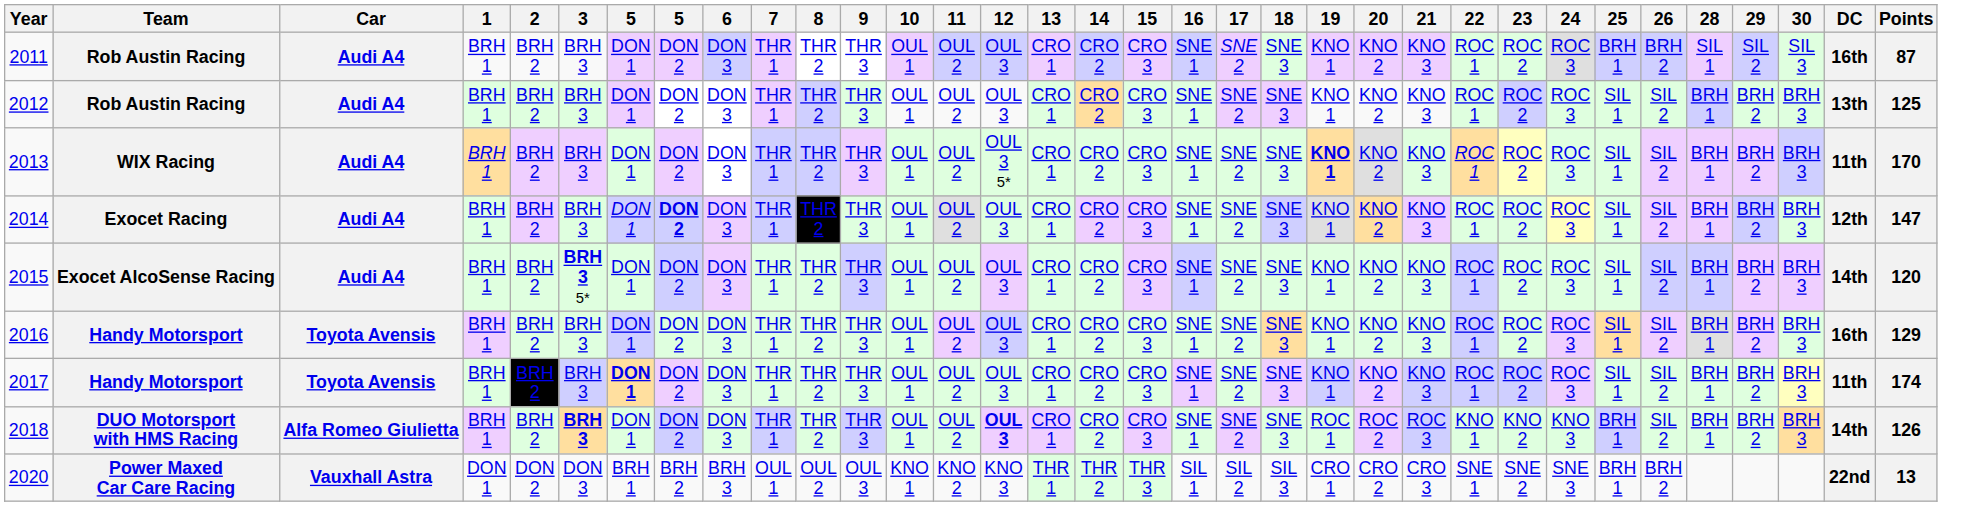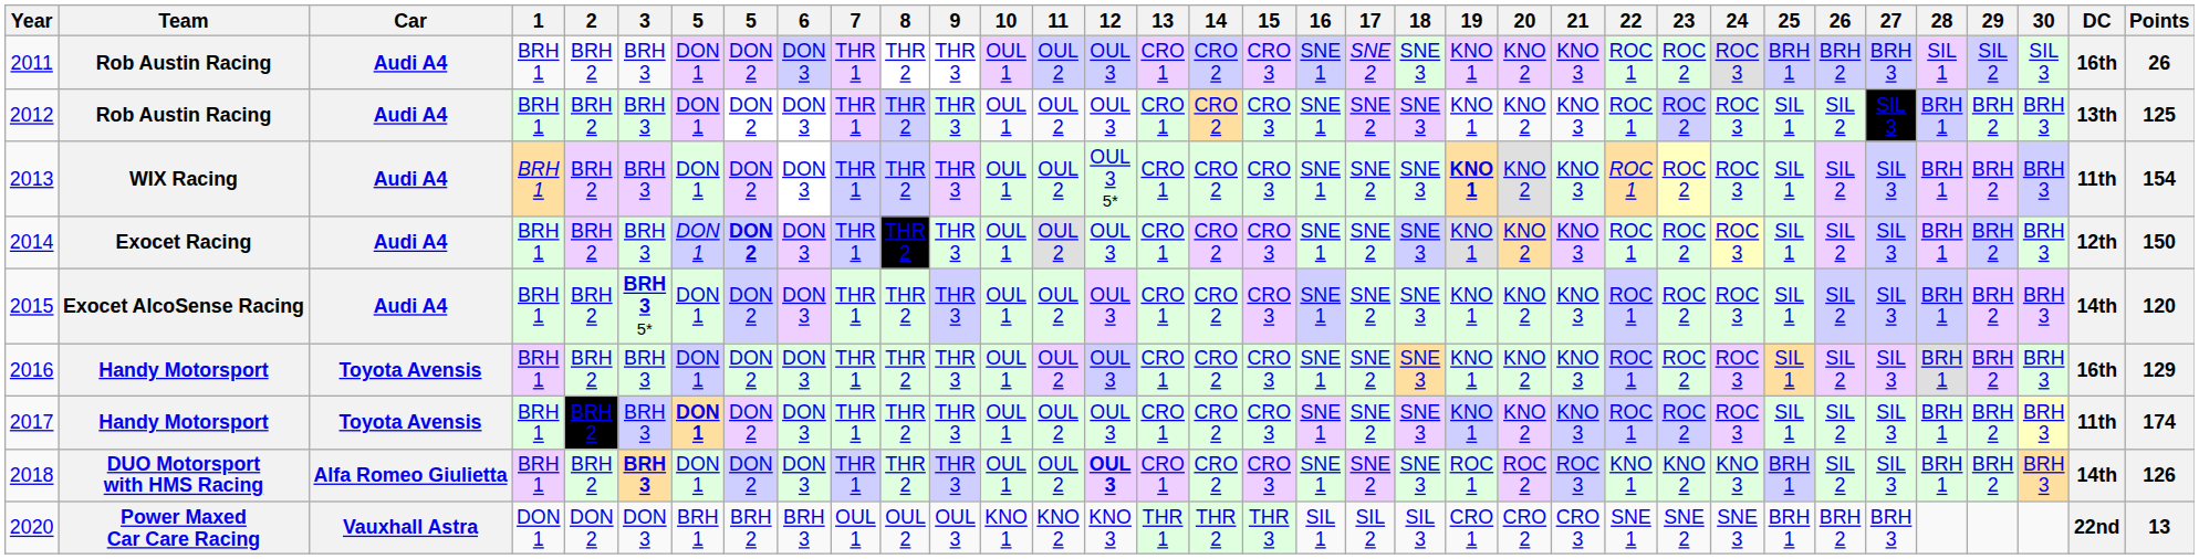 <table class="wikitable" style="text-align:center; font-size:85%">
 <tr>
 <th>Year</th>
 <th>Team</th>
 <th>Car</th>
 <th>1</th>
 <th>2</th>
 <th>3</th>
 <th>5</th>
 <th>5</th>
 <th>6</th>
 <th>7</th>
 <th>8</th>
 <th>9</th>
 <th>10</th>
 <th>11</th>
 <th>12</th>
 <th>13</th>
 <th>14</th>
 <th>15</th>
 <th>16</th>
 <th>17</th>
 <th>18</th>
 <th>19</th>
 <th>20</th>
 <th>21</th>
 <th>22</th>
 <th>23</th>
 <th>24</th>
 <th>25</th>
 <th>26</th>
+<th>27</th>
 <th>28</th>
 <th>29</th>
 <th>30</th>
 <th>DC</th>
 <th>Points</th>
 </tr>
 <tr>
 <td><a href='#'>2011</a></td>
 <th nowrap>Rob Austin Racing</th>
 <th nowrap><a href='#'>Audi A4</a></th>
 <td><a href='#'>BRH<br>1</a></td>
 <td><a href='#'>BRH<br>2</a></td>
 <td><a href='#'>BRH<br>3</a></td>
 <td style="background:#EFCFFF;"><a href='#'>DON<br>1</a><br></td>
 <td style="background:#EFCFFF;"><a href='#'>DON<br>2</a><br></td>
 <td style="background:#CFCFFF;"><a href='#'>DON<br>3</a><br></td>
 <td style="background:#EFCFFF;"><a href='#'>THR<br>1</a><br></td>
 <td style="background:#FFFFFF;"><a href='#'>THR<br>2</a><br></td>
 <td style="background:#FFFFFF;"><a href='#'>THR<br>3</a><br></td>
 <td style="background:#EFCFFF;"><a href='#'>OUL<br>1</a><br></td>
 <td style="background:#CFCFFF;"><a href='#'>OUL<br>2</a><br></td>
 <td style="background:#CFCFFF;"><a href='#'>OUL<br>3</a><br></td>
 <td style="background:#EFCFFF;"><a href='#'>CRO<br>1</a><br></td>
 <td style="background:#CFCFFF;"><a href='#'>CRO<br>2</a><br></td>
 <td style="background:#EFCFFF;"><a href='#'>CRO<br>3</a><br></td>
 <td style="background:#CFCFFF;"><a href='#'>SNE<br>1</a><br></td>
 <td style="background:#EFCFFF;"><em><a href='#'>SNE<br>2</a></em><br></td>
 <td style="background:#DFFFDF;"><a href='#'>SNE<br>3</a><br></td>
 <td style="background:#EFCFFF;"><a href='#'>KNO<br>1</a><br></td>
 <td style="background:#EFCFFF;"><a href='#'>KNO<br>2</a><br></td>
 <td style="background:#EFCFFF;"><a href='#'>KNO<br>3</a><br></td>
 <td style="background:#DFFFDF;"><a href='#'>ROC<br>1</a><br></td>
 <td style="background:#DFFFDF;"><a href='#'>ROC<br>2</a><br></td>
 <td style="background:#DFDFDF;"><a href='#'>ROC<br>3</a><br></td>
 <td style="background:#CFCFFF;"><a href='#'>BRH<br>1</a><br></td>
 <td style="background:#CFCFFF;"><a href='#'>BRH<br>2</a><br></td>
+<td style="background:#CFCFFF;"><a href='#'>BRH<br>3</a><br></td>
 <td style="background:#EFCFFF;"><a href='#'>SIL<br>1</a><br></td>
 <td style="background:#CFCFFF;"><a href='#'>SIL<br>2</a><br></td>
 <td style="background:#DFFFDF;"><a href='#'>SIL<br>3</a><br></td>
 <th>16th</th>
-<th>87</th>
+<th>26</th>
 </tr>
 <tr>
 <td><a href='#'>2012</a></td>
 <th nowrap>Rob Austin Racing</th>
 <th nowrap><a href='#'>Audi A4</a></th>
 <td style="background:#DFFFDF;"><a href='#'>BRH<br>1</a><br></td>
 <td style="background:#DFFFDF;"><a href='#'>BRH<br>2</a><br></td>
 <td style="background:#DFFFDF;"><a href='#'>BRH<br>3</a><br></td>
 <td style="background:#EFCFFF;"><a href='#'>DON<br>1</a><br></td>
 <td style="background:#FFFFFF;"><a href='#'>DON<br>2</a><br></td>
 <td style="background:#FFFFFF;"><a href='#'>DON<br>3</a><br></td>
 <td style="background:#EFCFFF;"><a href='#'>THR<br>1</a><br></td>
 <td style="background:#CFCFFF;"><a href='#'>THR<br>2</a><br></td>
 <td style="background:#DFFFDF;"><a href='#'>THR<br>3</a><br></td>
 <td><a href='#'>OUL<br>1</a></td>
 <td><a href='#'>OUL<br>2</a></td>
 <td><a href='#'>OUL<br>3</a></td>
 <td style="background:#DFFFDF;"><a href='#'>CRO<br>1</a><br></td>
 <td style="background:#ffdf9f;"><a href='#'>CRO<br>2</a><br></td>
 <td style="background:#DFFFDF;"><a href='#'>CRO<br>3</a><br></td>
 <td style="background:#DFFFDF;"><a href='#'>SNE<br>1</a><br></td>
 <td style="background:#EFCFFF;"><a href='#'>SNE<br>2</a><br></td>
 <td style="background:#EFCFFF;"><a href='#'>SNE<br>3</a><br></td>
 <td><a href='#'>KNO<br>1</a></td>
 <td><a href='#'>KNO<br>2</a></td>
 <td><a href='#'>KNO<br>3</a></td>
 <td style="background:#DFFFDF;"><a href='#'>ROC<br>1</a><br></td>
 <td style="background:#CFCFFF;"><a href='#'>ROC<br>2</a><br></td>
 <td style="background:#DFFFDF;"><a href='#'>ROC<br>3</a><br></td>
 <td style="background:#DFFFDF;"><a href='#'>SIL<br>1</a><br></td>
 <td style="background:#DFFFDF;"><a href='#'>SIL<br>2</a><br></td>
+<td style="background:#000000; color:white"><a href='#'><span>SIL<br>3</span></a><br></td>
 <td style="background:#CFCFFF;"><a href='#'>BRH<br>1</a><br></td>
 <td style="background:#DFFFDF;"><a href='#'>BRH<br>2</a><br></td>
 <td style="background:#DFFFDF;"><a href='#'>BRH<br>3</a><br></td>
 <th>13th</th>
 <th>125</th>
 </tr>
 <tr>
 <td><a href='#'>2013</a></td>
 <th nowrap>WIX Racing</th>
 <th nowrap><a href='#'>Audi A4</a></th>
 <td style="background:#FFDF9F;"><em><a href='#'>BRH<br>1</a></em><br></td>
 <td style="background:#EFCFFF;"><a href='#'>BRH<br>2</a><br></td>
 <td style="background:#EFCFFF;"><a href='#'>BRH<br>3</a><br></td>
 <td style="background:#DFFFDF;"><a href='#'>DON<br>1</a><br></td>
 <td style="background:#EFCFFF;"><a href='#'>DON<br>2</a><br></td>
 <td style="background:#FFFFFF;"><a href='#'>DON<br>3</a><br></td>
 <td style="background:#CFCFFF;"><a href='#'>THR<br>1</a><br></td>
 <td style="background:#CFCFFF;"><a href='#'>THR<br>2</a><br></td>
 <td style="background:#EFCFFF;"><a href='#'>THR<br>3</a><br></td>
 <td style="background:#DFFFDF;"><a href='#'>OUL<br>1</a><br></td>
 <td style="background:#DFFFDF;"><a href='#'>OUL<br>2</a><br></td>
 <td style="background:#DFFFDF;"><a href='#'>OUL<br>3</a><br><small>5*</small></td>
 <td style="background:#DFFFDF;"><a href='#'>CRO<br>1</a><br></td>
 <td style="background:#DFFFDF;"><a href='#'>CRO<br>2</a><br></td>
 <td style="background:#DFFFDF;"><a href='#'>CRO<br>3</a><br></td>
 <td style="background:#DFFFDF;"><a href='#'>SNE<br>1</a><br></td>
 <td style="background:#DFFFDF;"><a href='#'>SNE<br>2</a><br></td>
 <td style="background:#DFFFDF;"><a href='#'>SNE<br>3</a><br></td>
 <td style="background:#FFDF9F;"><strong><a href='#'>KNO<br>1</a></strong><br></td>
 <td style="background:#DFDFDF;"><a href='#'>KNO<br>2</a><br></td>
 <td style="background:#DFFFDF;"><a href='#'>KNO<br>3</a><br></td>
 <td style="background:#FFDF9F;"><em><a href='#'>ROC<br>1</a></em><br></td>
 <td style="background:#FFFFBF;"><a href='#'>ROC<br>2</a><br></td>
 <td style="background:#DFFFDF;"><a href='#'>ROC<br>3</a><br></td>
 <td style="background:#DFFFDF;"><a href='#'>SIL<br>1</a><br></td>
 <td style="background:#EFCFFF;"><a href='#'>SIL<br>2</a><br></td>
+<td style="background:#CFCFFF;"><a href='#'>SIL<br>3</a><br></td>
 <td style="background:#EFCFFF;"><a href='#'>BRH<br>1</a><br></td>
 <td style="background:#EFCFFF;"><a href='#'>BRH<br>2</a><br></td>
 <td style="background:#CFCFFF;"><a href='#'>BRH<br>3</a><br></td>
 <th>11th</th>
-<th>170</th>
+<th>154</th>
 </tr>
 <tr>
 <td><a href='#'>2014</a></td>
 <th nowrap>Exocet Racing</th>
 <th nowrap><a href='#'>Audi A4</a></th>
 <td style="background:#DFFFDF;"><a href='#'>BRH<br>1</a><br></td>
 <td style="background:#EFCFFF;"><a href='#'>BRH<br>2</a><br></td>
 <td style="background:#DFFFDF;"><a href='#'>BRH<br>3</a><br></td>
 <td style="background:#CFCFFF;"><em><a href='#'>DON<br>1</a></em><br></td>
 <td style="background:#CFCFFF;"><strong><a href='#'>DON<br>2</a><br></strong></td>
 <td style="background:#EFCFFF;"><a href='#'>DON<br>3</a><br></td>
 <td style="background:#CFCFFF;"><a href='#'>THR<br>1</a><br></td>
 <td style="background:#000000; color:white"><a href='#'><span>THR<br>2</span></a><br></td>
 <td style="background:#DFFFDF;"><a href='#'>THR<br>3</a><br></td>
 <td style="background:#DFFFDF;"><a href='#'>OUL<br>1</a><br></td>
 <td style="background:#DFDFDF;"><a href='#'>OUL<br>2</a><br></td>
 <td style="background:#DFFFDF;"><a href='#'>OUL<br>3</a><br></td>
 <td style="background:#DFFFDF;"><a href='#'>CRO<br>1</a><br></td>
 <td style="background:#EFCFFF;"><a href='#'>CRO<br>2</a><br></td>
 <td style="background:#EFCFFF;"><a href='#'>CRO<br>3</a><br></td>
 <td style="background:#DFFFDF;"><a href='#'>SNE<br>1</a><br></td>
 <td style="background:#DFFFDF;"><a href='#'>SNE<br>2</a><br></td>
 <td style="background:#CFCFFF;"><a href='#'>SNE<br>3</a><br></td>
 <td style="background:#DFDFDF;"><a href='#'>KNO<br>1</a><br></td>
 <td style="background:#FFDF9F;"><a href='#'>KNO<br>2</a><br></td>
 <td style="background:#EFCFFF;"><a href='#'>KNO<br>3</a><br></td>
 <td style="background:#DFFFDF;"><a href='#'>ROC<br>1</a><br></td>
 <td style="background:#DFFFDF;"><a href='#'>ROC<br>2</a><br></td>
 <td style="background:#FFFFBF;"><a href='#'>ROC<br>3</a><br></td>
 <td style="background:#DFFFDF;"><a href='#'>SIL<br>1</a><br></td>
 <td style="background:#EFCFFF;"><a href='#'>SIL<br>2</a><br></td>
+<td style="background:#CFCFFF;"><a href='#'>SIL<br>3</a><br></td>
 <td style="background:#EFCFFF;"><a href='#'>BRH<br>1</a><br></td>
 <td style="background:#CFCFFF;"><a href='#'>BRH<br>2</a><br></td>
 <td style="background:#DFFFDF;"><a href='#'>BRH<br>3</a><br></td>
 <th>12th</th>
-<th>147</th>
+<th>150</th>
 </tr>
 <tr>
 <td><a href='#'>2015</a></td>
 <th nowrap>Exocet AlcoSense Racing</th>
 <th nowrap><a href='#'>Audi A4</a></th>
 <td style="background:#DFFFDF;"><a href='#'>BRH<br>1</a><br></td>
 <td style="background:#DFFFDF;"><a href='#'>BRH<br>2</a><br></td>
 <td style="background:#DFFFDF;"><strong><a href='#'>BRH<br>3</a></strong><br><small>5*</small></td>
 <td style="background:#DFFFDF;"><a href='#'>DON<br>1</a><br></td>
 <td style="background:#CFCFFF;"><a href='#'>DON<br>2</a><br></td>
 <td style="background:#EFCFFF;"><a href='#'>DON<br>3</a><br></td>
 <td style="background:#DFFFDF;"><a href='#'>THR<br>1</a><br></td>
 <td style="background:#DFFFDF;"><a href='#'>THR<br>2</a><br></td>
 <td style="background:#CFCFFF;"><a href='#'>THR<br>3</a><br></td>
 <td style="background:#DFFFDF;"><a href='#'>OUL<br>1</a><br></td>
 <td style="background:#DFFFDF;"><a href='#'>OUL<br>2</a><br></td>
 <td style="background:#EFCFFF;"><a href='#'>OUL<br>3</a><br></td>
 <td style="background:#DFFFDF;"><a href='#'>CRO<br>1</a><br></td>
 <td style="background:#DFFFDF;"><a href='#'>CRO<br>2</a><br></td>
 <td style="background:#EFCFFF;"><a href='#'>CRO<br>3</a><br></td>
 <td style="background:#CFCFFF;"><a href='#'>SNE<br>1</a><br></td>
 <td style="background:#DFFFDF;"><a href='#'>SNE<br>2</a><br></td>
 <td style="background:#DFFFDF;"><a href='#'>SNE<br>3</a><br></td>
 <td style="background:#DFFFDF;"><a href='#'>KNO<br>1</a><br></td>
 <td style="background:#DFFFDF;"><a href='#'>KNO<br>2</a><br></td>
 <td style="background:#DFFFDF;"><a href='#'>KNO<br>3</a><br></td>
 <td style="background:#CFCFFF;"><a href='#'>ROC<br>1</a><br></td>
 <td style="background:#DFFFDF;"><a href='#'>ROC<br>2</a><br></td>
 <td style="background:#DFFFDF;"><a href='#'>ROC<br>3</a><br></td>
 <td style="background:#DFFFDF;"><a href='#'>SIL<br>1</a><br></td>
 <td style="background:#CFCFFF;"><a href='#'>SIL<br>2</a><br></td>
+<td style="background:#CFCFFF;"><a href='#'>SIL<br>3</a><br></td>
 <td style="background:#CFCFFF;"><a href='#'>BRH<br>1</a><br></td>
 <td style="background:#EFCFFF;"><a href='#'>BRH<br>2</a><br></td>
 <td style="background:#EFCFFF;"><a href='#'>BRH<br>3</a><br></td>
 <th>14th</th>
 <th>120</th>
 </tr>
 <tr>
 <td><a href='#'>2016</a></td>
 <th nowrap><a href='#'>Handy Motorsport</a></th>
 <th nowrap><a href='#'>Toyota Avensis</a></th>
 <td style="background:#EFCFFF;"><a href='#'>BRH<br>1</a><br></td>
 <td style="background:#DFFFDF;"><a href='#'>BRH<br>2</a><br></td>
 <td style="background:#DFFFDF;"><a href='#'>BRH<br>3</a><br></td>
 <td style="background:#CFCFFF;"><a href='#'>DON<br>1</a><br></td>
 <td style="background:#DFFFDF;"><a href='#'>DON<br>2</a><br></td>
 <td style="background:#DFFFDF;"><a href='#'>DON<br>3</a><br></td>
 <td style="background:#DFFFDF;"><a href='#'>THR<br>1</a><br></td>
 <td style="background:#DFFFDF;"><a href='#'>THR<br>2</a><br></td>
 <td style="background:#DFFFDF;"><a href='#'>THR<br>3</a><br></td>
 <td style="background:#DFFFDF;"><a href='#'>OUL<br>1</a><br></td>
 <td style="background:#EFCFFF;"><a href='#'>OUL<br>2</a><br></td>
 <td style="background:#CFCFFF;"><a href='#'>OUL<br>3</a><br></td>
 <td style="background:#DFFFDF;"><a href='#'>CRO<br>1</a><br></td>
 <td style="background:#DFFFDF;"><a href='#'>CRO<br>2</a><br></td>
 <td style="background:#DFFFDF;"><a href='#'>CRO<br>3</a><br></td>
 <td style="background:#DFFFDF;"><a href='#'>SNE<br>1</a><br></td>
 <td style="background:#DFFFDF;"><a href='#'>SNE<br>2</a><br></td>
 <td style="background:#FFDF9F;"><a href='#'>SNE<br>3</a><br></td>
 <td style="background:#DFFFDF;"><a href='#'>KNO<br>1</a><br></td>
 <td style="background:#DFFFDF;"><a href='#'>KNO<br>2</a><br></td>
 <td style="background:#DFFFDF;"><a href='#'>KNO<br>3</a><br></td>
 <td style="background:#CFCFFF;"><a href='#'>ROC<br>1</a><br></td>
 <td style="background:#DFFFDF;"><a href='#'>ROC<br>2</a><br></td>
 <td style="background:#EFCFFF;"><a href='#'>ROC<br>3</a><br></td>
 <td style="background:#FFDF9F;"><a href='#'>SIL<br>1</a><br></td>
 <td style="background:#EFCFFF;"><a href='#'>SIL<br>2</a><br></td>
+<td style="background:#EFCFFF;"><a href='#'>SIL<br>3</a><br></td>
 <td style="background:#DFDFDF;"><a href='#'>BRH<br>1</a><br></td>
 <td style="background:#EFCFFF;"><a href='#'>BRH<br>2</a><br></td>
 <td style="background:#DFFFDF;"><a href='#'>BRH<br>3</a><br></td>
 <th>16th</th>
 <th>129</th>
 </tr>
 <tr>
 <td><a href='#'>2017</a></td>
 <th nowrap><a href='#'>Handy Motorsport</a></th>
 <th nowrap><a href='#'>Toyota Avensis</a></th>
 <td style="background:#DFFFDF;"><a href='#'>BRH<br>1</a><br></td>
 <td style="background:#000000; color:white"><a href='#'><span>BRH<br>2</span></a><br></td>
 <td style="background:#CFCFFF;"><a href='#'>BRH<br>3</a><br></td>
 <td style="background:#FFDF9F;"><strong><a href='#'>DON<br>1</a></strong><br></td>
 <td style="background:#EFCFFF;"><a href='#'>DON<br>2</a><br></td>
 <td style="background:#DFFFDF;"><a href='#'>DON<br>3</a><br></td>
 <td style="background:#DFFFDF;"><a href='#'>THR<br>1</a><br></td>
 <td style="background:#DFFFDF;"><a href='#'>THR<br>2</a><br></td>
 <td style="background:#DFFFDF;"><a href='#'>THR<br>3</a><br></td>
 <td style="background:#DFFFDF;"><a href='#'>OUL<br>1</a><br></td>
 <td style="background:#DFFFDF;"><a href='#'>OUL<br>2</a><br></td>
 <td style="background:#DFFFDF;"><a href='#'>OUL<br>3</a><br></td>
 <td style="background:#DFFFDF;"><a href='#'>CRO<br>1</a><br></td>
 <td style="background:#DFFFDF;"><a href='#'>CRO<br>2</a><br></td>
 <td style="background:#DFFFDF;"><a href='#'>CRO<br>3</a><br></td>
 <td style="background:#EFCFFF;"><a href='#'>SNE<br>1</a><br></td>
 <td style="background:#DFFFDF;"><a href='#'>SNE<br>2</a><br></td>
 <td style="background:#EFCFFF;"><a href='#'>SNE<br>3</a><br></td>
 <td style="background:#CFCFFF;"><a href='#'>KNO<br>1</a><br></td>
 <td style="background:#EFCFFF;"><a href='#'>KNO<br>2</a><br></td>
 <td style="background:#CFCFFF;"><a href='#'>KNO<br>3</a><br></td>
 <td style="background:#CFCFFF;"><a href='#'>ROC<br>1</a><br></td>
 <td style="background:#CFCFFF;"><a href='#'>ROC<br>2</a><br></td>
 <td style="background:#EFCFFF;"><a href='#'>ROC<br>3</a><br></td>
 <td style="background:#DFFFDF;"><a href='#'>SIL<br>1</a><br></td>
 <td style="background:#DFFFDF;"><a href='#'>SIL<br>2</a><br></td>
+<td style="background:#DFFFDF;"><a href='#'>SIL<br>3</a><br></td>
 <td style="background:#DFFFDF;"><a href='#'>BRH<br>1</a><br></td>
 <td style="background:#DFFFDF;"><a href='#'>BRH<br>2</a><br></td>
 <td style="background:#FFFFBF;"><a href='#'>BRH<br>3</a><br></td>
 <th>11th</th>
 <th>174</th>
 </tr>
 <tr>
 <td><a href='#'>2018</a></td>
 <th nowrap><a href='#'>DUO Motorsport<br>with HMS Racing</a></th>
 <th nowrap><a href='#'>Alfa Romeo Giulietta</a></th>
 <td style="background:#EFCFFF;"><a href='#'>BRH<br>1</a><br></td>
 <td style="background:#DFFFDF;"><a href='#'>BRH<br>2</a><br></td>
 <td style="background:#FFDF9F;"><strong><a href='#'>BRH<br>3</a></strong><br></td>
 <td style="background:#DFFFDF;"><a href='#'>DON<br>1</a><br></td>
 <td style="background:#CFCFFF;"><a href='#'>DON<br>2</a><br></td>
 <td style="background:#DFFFDF;"><a href='#'>DON<br>3</a><br></td>
 <td style="background:#CFCFFF;"><a href='#'>THR<br>1</a><br></td>
 <td style="background:#DFFFDF;"><a href='#'>THR<br>2</a><br></td>
 <td style="background:#CFCFFF;"><a href='#'>THR<br>3</a><br></td>
 <td style="background:#DFFFDF;"><a href='#'>OUL<br>1</a><br></td>
 <td style="background:#DFFFDF;"><a href='#'>OUL<br>2</a><br></td>
 <td style="background:#EFCFFF;"><strong><a href='#'>OUL<br>3</a></strong><br></td>
 <td style="background:#EFCFFF;"><a href='#'>CRO<br>1</a><br></td>
 <td style="background:#DFFFDF;"><a href='#'>CRO<br>2</a><br></td>
 <td style="background:#EFCFFF;"><a href='#'>CRO<br>3</a><br></td>
 <td style="background:#DFFFDF;"><a href='#'>SNE<br>1</a><br></td>
 <td style="background:#EFCFFF;"><a href='#'>SNE<br>2</a><br></td>
 <td style="background:#DFFFDF;"><a href='#'>SNE<br>3</a><br></td>
 <td style="background:#DFFFDF;"><a href='#'>ROC<br>1</a><br></td>
 <td style="background:#EFCFFF;"><a href='#'>ROC<br>2</a><br></td>
 <td style="background:#CFCFFF;"><a href='#'>ROC<br>3</a><br></td>
 <td style="background:#DFFFDF;"><a href='#'>KNO<br>1</a><br></td>
 <td style="background:#DFFFDF;"><a href='#'>KNO<br>2</a><br></td>
 <td style="background:#DFFFDF;"><a href='#'>KNO<br>3</a><br></td>
 <td style="background:#CFCFFF;"><a href='#'>BRH<br>1</a><br></td>
 <td style="background:#DFFFDF;"><a href='#'>SIL<br>2</a><br></td>
+<td style="background:#DFFFDF;"><a href='#'>SIL<br>3</a><br></td>
 <td style="background:#DFFFDF;"><a href='#'>BRH<br>1</a><br></td>
 <td style="background:#DFFFDF;"><a href='#'>BRH<br>2</a><br></td>
 <td style="background:#FFDF9F;"><a href='#'>BRH<br>3</a><br></td>
 <th>14th</th>
 <th>126</th>
 </tr>
 <tr>
 <td><a href='#'>2020</a></td>
 <th nowrap><a href='#'>Power Maxed<br>Car Care Racing</a></th>
 <th nowrap><a href='#'>Vauxhall Astra</a></th>
 <td><a href='#'>DON<br>1</a></td>
 <td><a href='#'>DON<br>2</a></td>
 <td><a href='#'>DON<br>3</a></td>
 <td><a href='#'>BRH<br>1</a></td>
 <td><a href='#'>BRH<br>2</a></td>
 <td><a href='#'>BRH<br>3</a></td>
 <td><a href='#'>OUL<br>1</a></td>
 <td><a href='#'>OUL<br>2</a></td>
 <td><a href='#'>OUL<br>3</a></td>
 <td><a href='#'>KNO<br>1</a></td>
 <td><a href='#'>KNO<br>2</a></td>
 <td><a href='#'>KNO<br>3</a></td>
 <td style="background:#DFFFDF;"><a href='#'>THR<br>1</a><br></td>
 <td style="background:#DFFFDF;"><a href='#'>THR<br>2</a><br></td>
 <td style="background:#DFFFDF;"><a href='#'>THR<br>3</a><br></td>
 <td><a href='#'>SIL<br>1</a></td>
 <td><a href='#'>SIL<br>2</a></td>
 <td><a href='#'>SIL<br>3</a></td>
 <td><a href='#'>CRO<br>1</a></td>
 <td><a href='#'>CRO<br>2</a></td>
 <td><a href='#'>CRO<br>3</a></td>
 <td><a href='#'>SNE<br>1</a></td>
 <td><a href='#'>SNE<br>2</a></td>
 <td><a href='#'>SNE<br>3</a></td>
 <td><a href='#'>BRH<br>1</a></td>
 <td><a href='#'>BRH<br>2</a></td>
+<td><a href='#'>BRH<br>3</a></td>
 <td></td>
 <td></td>
 <td></td>
 <th>22nd</th>
 <th>13</th>
 </tr>
 </table>
